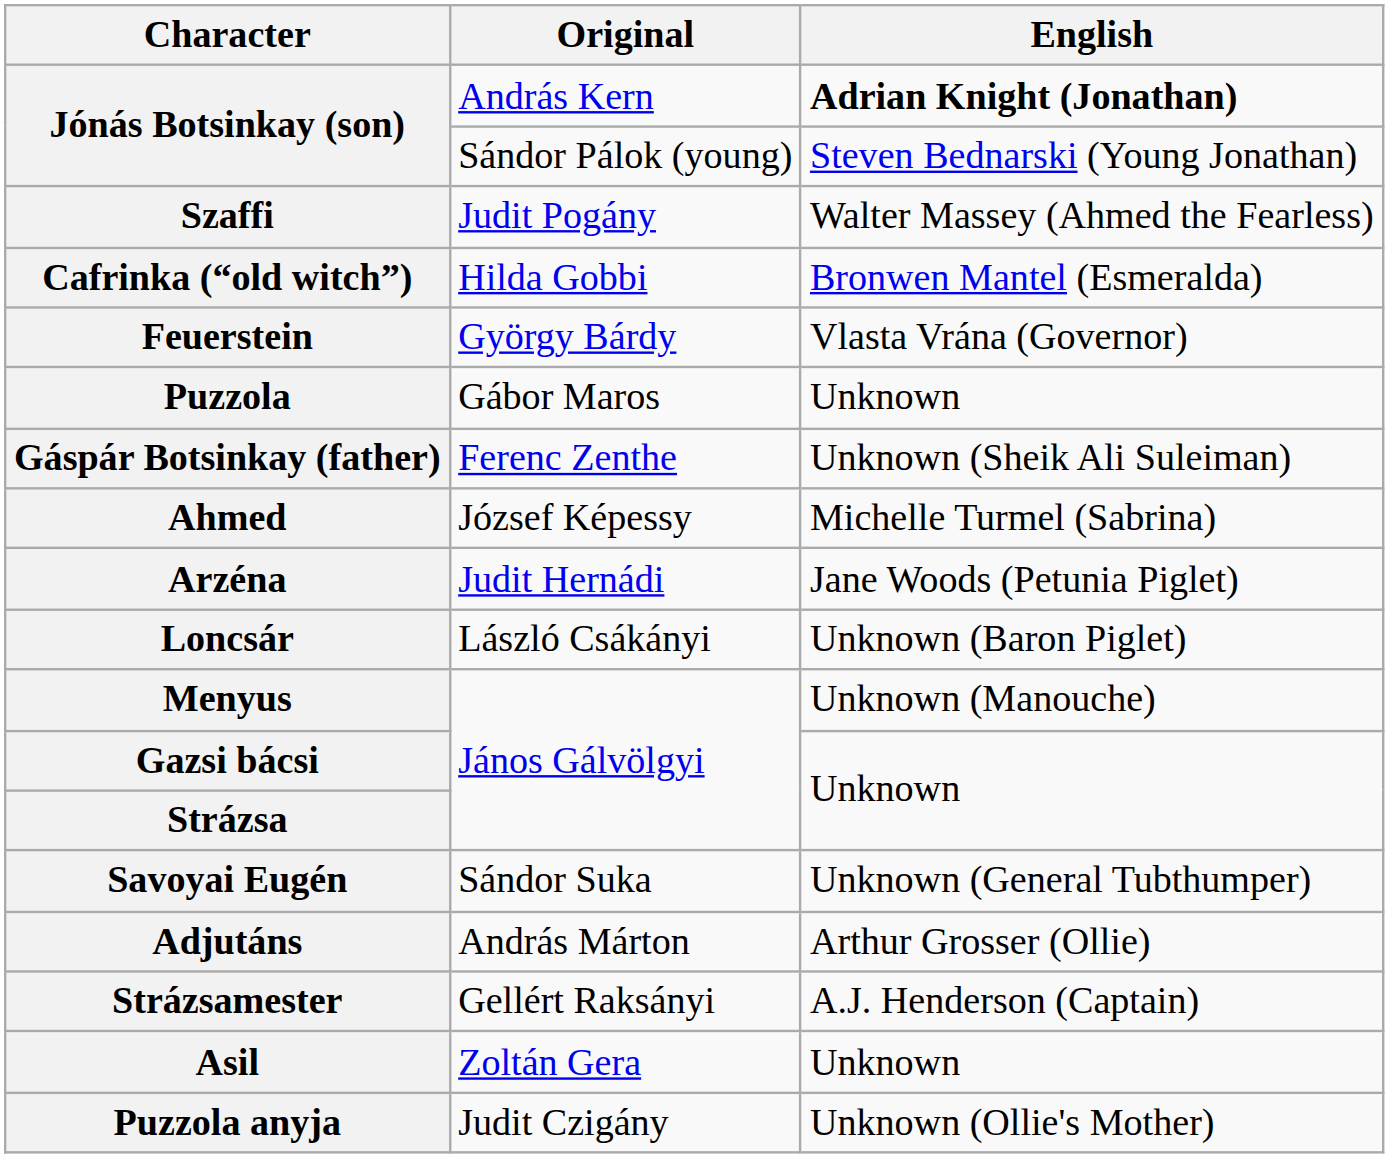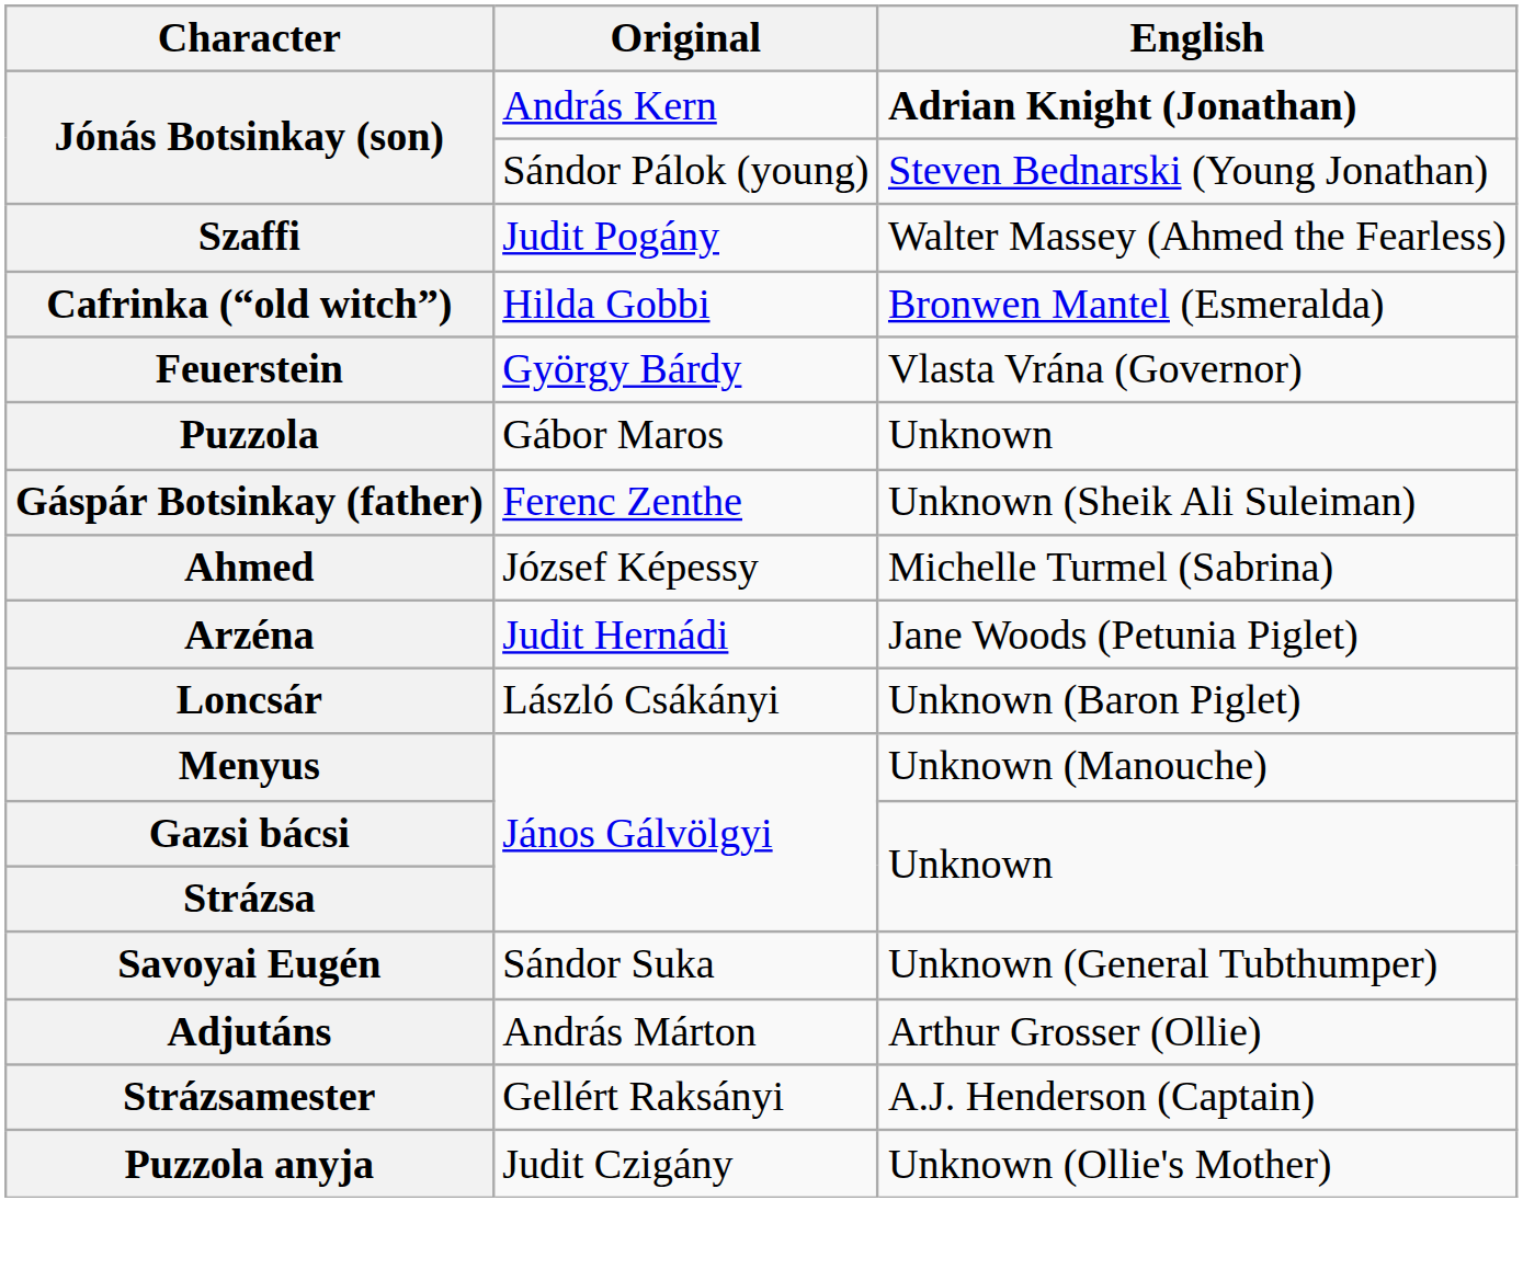 <table class="wikitable">
 <tr>
 <th>Character</th>
 <th>Original</th>
 <th>English</th>
 </tr>
 <tr>
 <th rowspan="2">Jónás Botsinkay (son)</th>
 <td><a href='#'>András Kern</a></td>
 <td><strong>Adrian Knight (Jonathan)</strong></td>
 </tr>
 <tr>
 <td>Sándor Pálok (young)</td>
 <td><a href='#'>Steven Bednarski</a> (Young Jonathan)</td>
 </tr>
 <tr>
 <th>Szaffi</th>
 <td><a href='#'>Judit Pogány</a></td>
 <td>Walter Massey (Ahmed the Fearless)</td>
 </tr>
 <tr>
 <th>Cafrinka (“old witch”)</th>
 <td><a href='#'>Hilda Gobbi</a></td>
 <td><a href='#'>Bronwen Mantel</a> (Esmeralda)</td>
 </tr>
 <tr>
 <th>Feuerstein</th>
 <td><a href='#'>György Bárdy</a></td>
 <td>Vlasta Vrána (Governor)</td>
 </tr>
 <tr>
 <th>Puzzola</th>
 <td>Gábor Maros</td>
 <td>Unknown</td>
 </tr>
 <tr>
 <th>Gáspár Botsinkay (father)</th>
 <td><a href='#'>Ferenc Zenthe</a></td>
 <td>Unknown (Sheik Ali Suleiman)</td>
 </tr>
 <tr>
 <th>Ahmed</th>
 <td>József Képessy</td>
 <td>Michelle Turmel (Sabrina)</td>
 </tr>
 <tr>
 <th>Arzéna</th>
 <td><a href='#'>Judit Hernádi</a></td>
 <td>Jane Woods (Petunia Piglet)</td>
 </tr>
 <tr>
 <th>Loncsár</th>
 <td>László Csákányi</td>
 <td>Unknown (Baron Piglet)</td>
 </tr>
 <tr>
 <th>Menyus</th>
 <td rowspan="3"><a href='#'>János Gálvölgyi</a></td>
 <td>Unknown (Manouche)</td>
 </tr>
 <tr>
 <th>Gazsi bácsi</th>
 <td rowspan="2">Unknown</td>
 </tr>
 <tr>
 <th>Strázsa</th>
 </tr>
 <tr>
 <th>Savoyai Eugén</th>
 <td>Sándor Suka</td>
 <td>Unknown (General Tubthumper)</td>
 </tr>
 <tr>
 <th>Adjutáns</th>
 <td>András Márton</td>
 <td>Arthur Grosser (Ollie)</td>
 </tr>
 <tr>
 <th>Strázsamester</th>
 <td>Gellért Raksányi</td>
 <td>A.J. Henderson (Captain)</td>
 </tr>
 <tr>
-<th>Asil</th>
-<td><a href='#'>Zoltán Gera</a></td>
-<td>Unknown</td>
-</tr>
-<tr>
 <th>Puzzola anyja</th>
 <td>Judit Czigány</td>
 <td>Unknown (Ollie's Mother)</td>
 </tr>
 </table>
